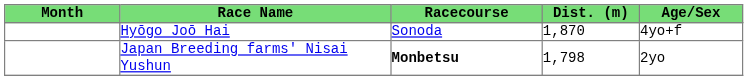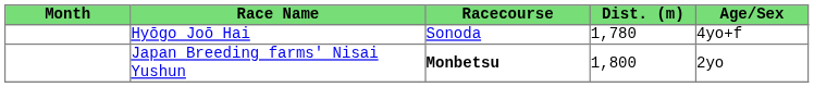 <table class = "sortable" | border="1" cellpadding="0" style="border-collapse: collapse; font-size:90%">
 <tr bgcolor="#77dd77" align="center">
 <th>Month</th>
 <th>Race Name</th>
 <th>Racecourse</th>
 <th>Dist. (m)</th>
 <th>Age/Sex</th>
 </tr>
 <tr>
 </tr>
 <tr>
 <td width=95px></td>
 <td width=225px><a href='#'>Hyōgo Joō Hai</a></td>
 <td width=125px><a href='#'>Sonoda</a></td>
-<td width=80px>1,870</td>
+<td width=80px>1,780</td>
 <td width=85px>4yo+f</td>
 </tr>
 <tr>
 <td width=95px></td>
 <td width=225px><a href='#'>Japan Breeding farms' Nisai Yushun</a></td>
 <td width=125px><strong>Monbetsu</strong></td>
-<td width=80px>1,798</td>
+<td width=80px>1,800</td>
 <td width=85px>2yo</td>
 </tr>
 <tr>
 </tr>
 </table>
